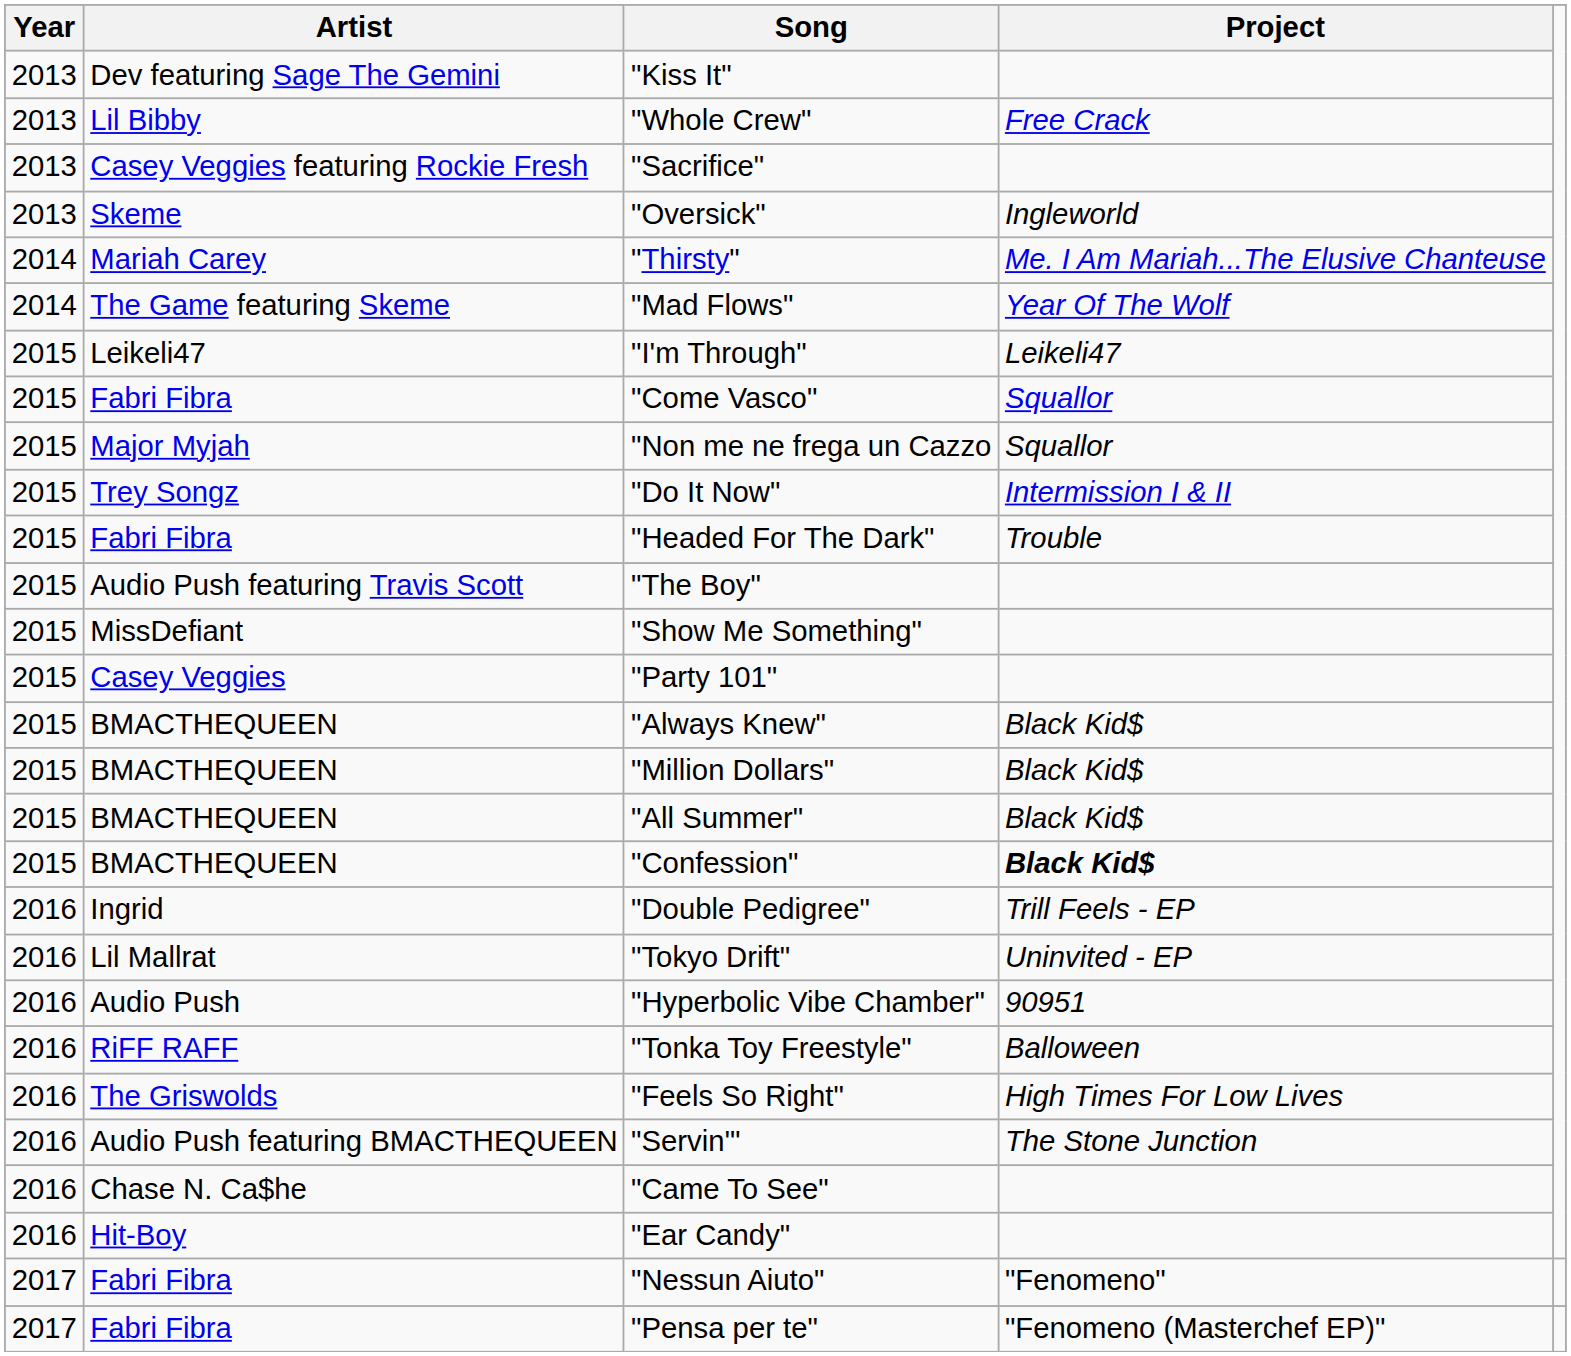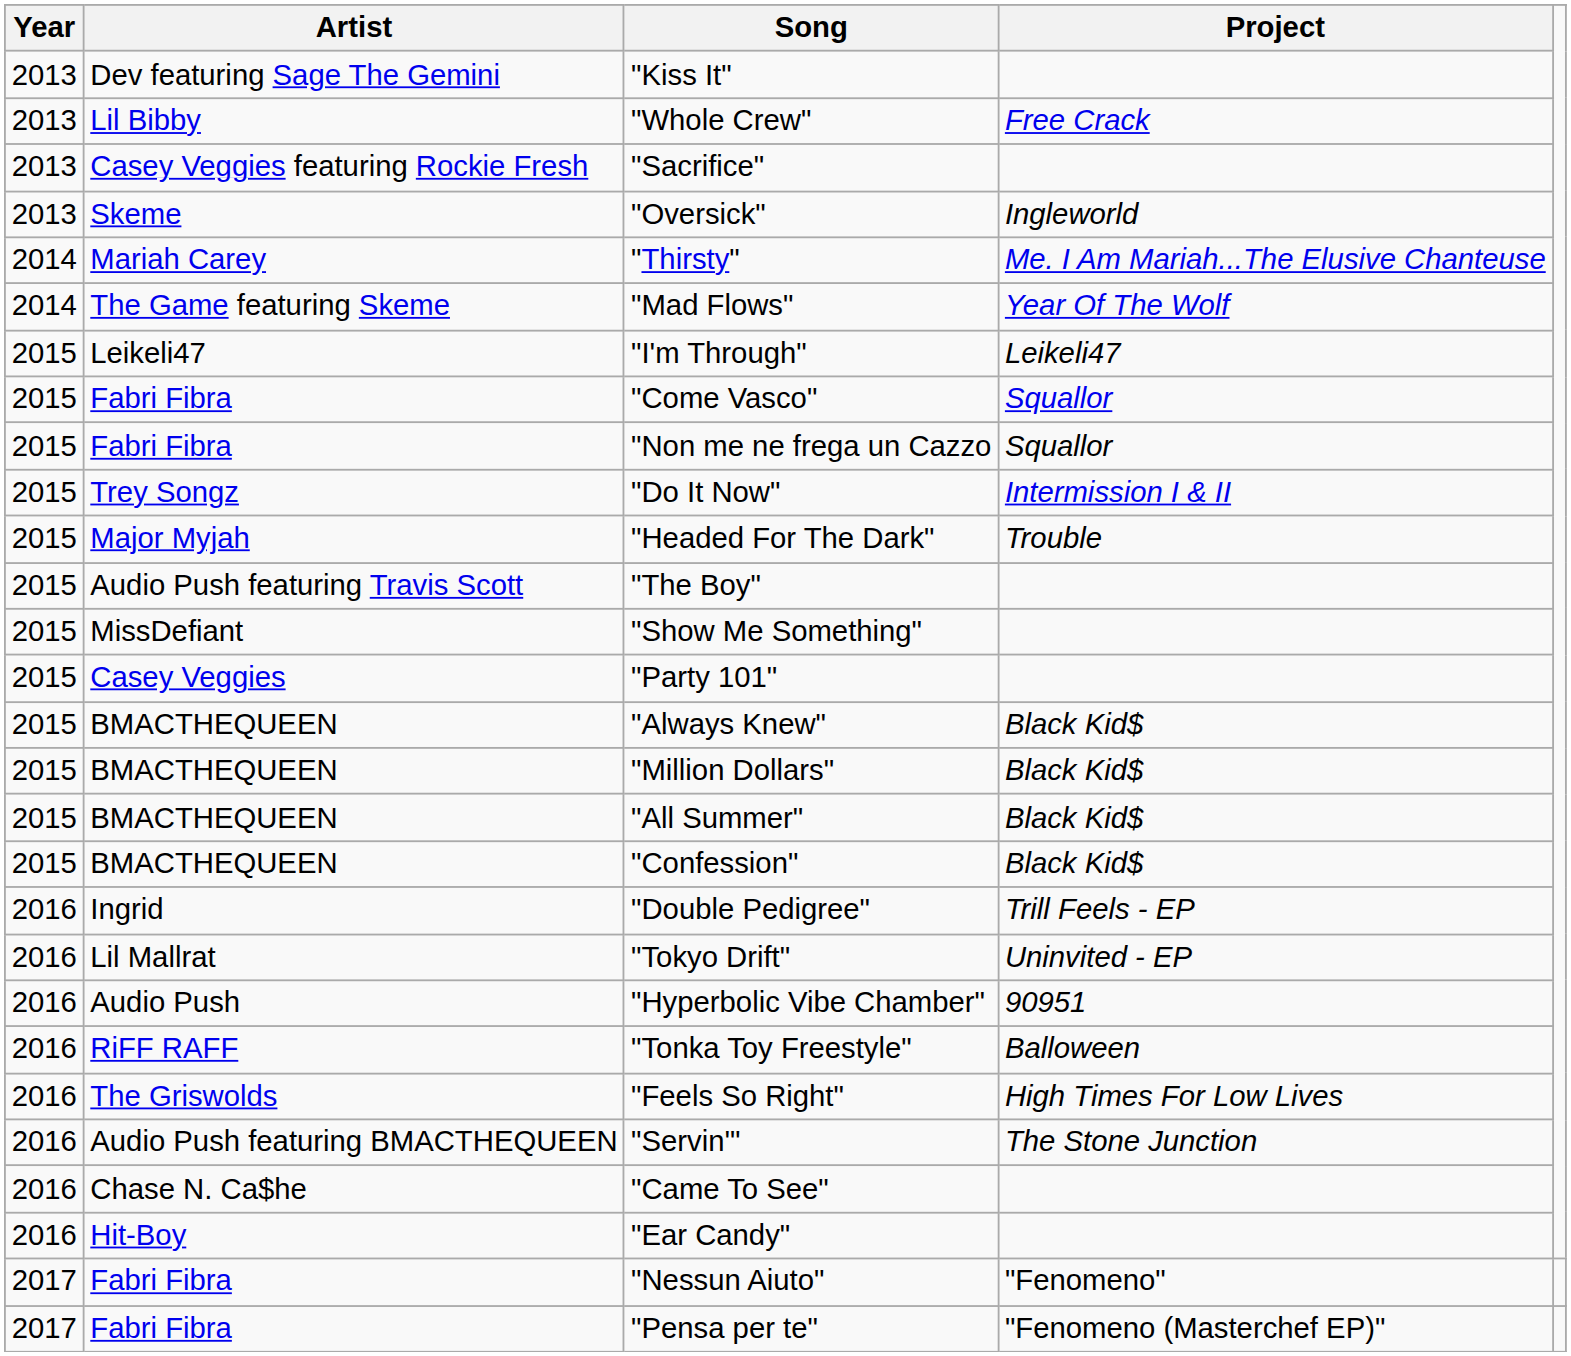 <table class="wikitable">
 <tr>
 <th>Year</th>
 <th>Artist</th>
 <th>Song</th>
 <th>Project</th>
 </tr>
 <tr>
 <td>2013</td>
 <td>Dev featuring <a href='#'>Sage The Gemini</a></td>
 <td>"Kiss It"</td>
 <td></td>
 </tr>
 <tr>
 <td>2013</td>
 <td><a href='#'>Lil Bibby</a></td>
 <td>"Whole Crew"</td>
 <td><em><a href='#'>Free Crack</a></em></td>
 </tr>
 <tr>
 <td>2013</td>
 <td><a href='#'>Casey Veggies</a> featuring <a href='#'>Rockie Fresh</a></td>
 <td>"Sacrifice"</td>
 <td></td>
 </tr>
 <tr>
 <td>2013</td>
 <td><a href='#'>Skeme</a></td>
 <td>"Oversick"</td>
 <td><em>Ingleworld</em></td>
 </tr>
 <tr>
 <td>2014</td>
 <td><a href='#'>Mariah Carey</a></td>
 <td>"<a href='#'>Thirsty</a>"</td>
 <td><em><a href='#'>Me. I Am Mariah...The Elusive Chanteuse</a></em></td>
 </tr>
 <tr>
 <td>2014</td>
 <td><a href='#'>The Game</a> featuring <a href='#'>Skeme</a></td>
 <td>"Mad Flows"</td>
 <td><em><a href='#'>Year Of The Wolf</a></em></td>
 </tr>
 <tr>
 <td>2015</td>
 <td>Leikeli47</td>
 <td>"I'm Through"</td>
 <td><em>Leikeli47</em></td>
 </tr>
 <tr>
 <td>2015</td>
 <td><a href='#'>Fabri Fibra</a></td>
 <td>"Come Vasco"</td>
 <td><em><a href='#'>Squallor</a></em></td>
 </tr>
 <tr>
 <td>2015</td>
-<td><a href='#'>Major Myjah</a></td>
+<td><a href='#'>Fabri Fibra</a></td>
 <td>"Non me ne frega un Cazzo</td>
 <td><em>Squallor</em></td>
 </tr>
 <tr>
 <td>2015</td>
 <td><a href='#'>Trey Songz</a></td>
 <td>"Do It Now"</td>
 <td><em><a href='#'>Intermission I & II</a></em></td>
 </tr>
 <tr>
 <td>2015</td>
-<td><a href='#'>Fabri Fibra</a></td>
+<td><a href='#'>Major Myjah</a></td>
 <td>"Headed For The Dark"</td>
 <td><em>Trouble</em></td>
 </tr>
 <tr>
 <td>2015</td>
 <td>Audio Push featuring <a href='#'>Travis Scott</a></td>
 <td>"The Boy"</td>
 <td></td>
 </tr>
 <tr>
 <td>2015</td>
 <td>MissDefiant</td>
 <td>"Show Me Something"</td>
 <td></td>
 </tr>
 <tr>
 <td>2015</td>
 <td><a href='#'>Casey Veggies</a></td>
 <td>"Party 101"</td>
 <td></td>
 </tr>
 <tr>
 <td>2015</td>
 <td>BMACTHEQUEEN</td>
 <td>"Always Knew"</td>
 <td><em>Black Kid$</em></td>
 </tr>
 <tr>
 <td>2015</td>
 <td>BMACTHEQUEEN</td>
 <td>"Million Dollars"</td>
 <td><em>Black Kid$</em></td>
 </tr>
 <tr>
 <td>2015</td>
 <td>BMACTHEQUEEN</td>
 <td>"All Summer"</td>
 <td><em>Black Kid$</em></td>
 </tr>
 <tr>
 <td>2015</td>
 <td>BMACTHEQUEEN</td>
 <td>"Confession"</td>
-<td><strong><em>Black Kid$</em></strong></td>
+<td><em>Black Kid$</em></td>
 </tr>
 <tr>
 <td>2016</td>
 <td>Ingrid</td>
 <td>"Double Pedigree"</td>
 <td><em>Trill Feels - EP</em></td>
 </tr>
 <tr>
 <td>2016</td>
 <td>Lil Mallrat</td>
 <td>"Tokyo Drift"</td>
 <td><em>Uninvited - EP</em></td>
 </tr>
 <tr>
 <td>2016</td>
 <td>Audio Push</td>
 <td>"Hyperbolic Vibe Chamber"</td>
 <td><em>90951</em></td>
 </tr>
 <tr>
 <td>2016</td>
 <td><a href='#'>RiFF RAFF</a></td>
 <td>"Tonka Toy Freestyle"</td>
 <td><em>Balloween</em></td>
 </tr>
 <tr>
 <td>2016</td>
 <td><a href='#'>The Griswolds</a></td>
 <td>"Feels So Right"</td>
 <td><em>High Times For Low Lives</em></td>
 </tr>
 <tr>
 <td>2016</td>
 <td>Audio Push featuring BMACTHEQUEEN</td>
 <td>"Servin'"</td>
 <td><em>The Stone Junction</em></td>
 </tr>
 <tr>
 <td>2016</td>
 <td>Chase N. Ca$he</td>
 <td>"Came To See"</td>
 <td></td>
 </tr>
 <tr>
 <td>2016</td>
 <td><a href='#'>Hit-Boy</a></td>
 <td>"Ear Candy"</td>
 <td></td>
 </tr>
 <tr>
 <td>2017</td>
 <td><a href='#'>Fabri Fibra</a></td>
 <td>"Nessun Aiuto"</td>
 <td>"Fenomeno"</td>
 <td></td>
 </tr>
 <tr>
 <td>2017</td>
 <td><a href='#'>Fabri Fibra</a></td>
 <td>"Pensa per te"</td>
 <td>"Fenomeno (Masterchef EP)"</td>
 </tr>
 </table>
